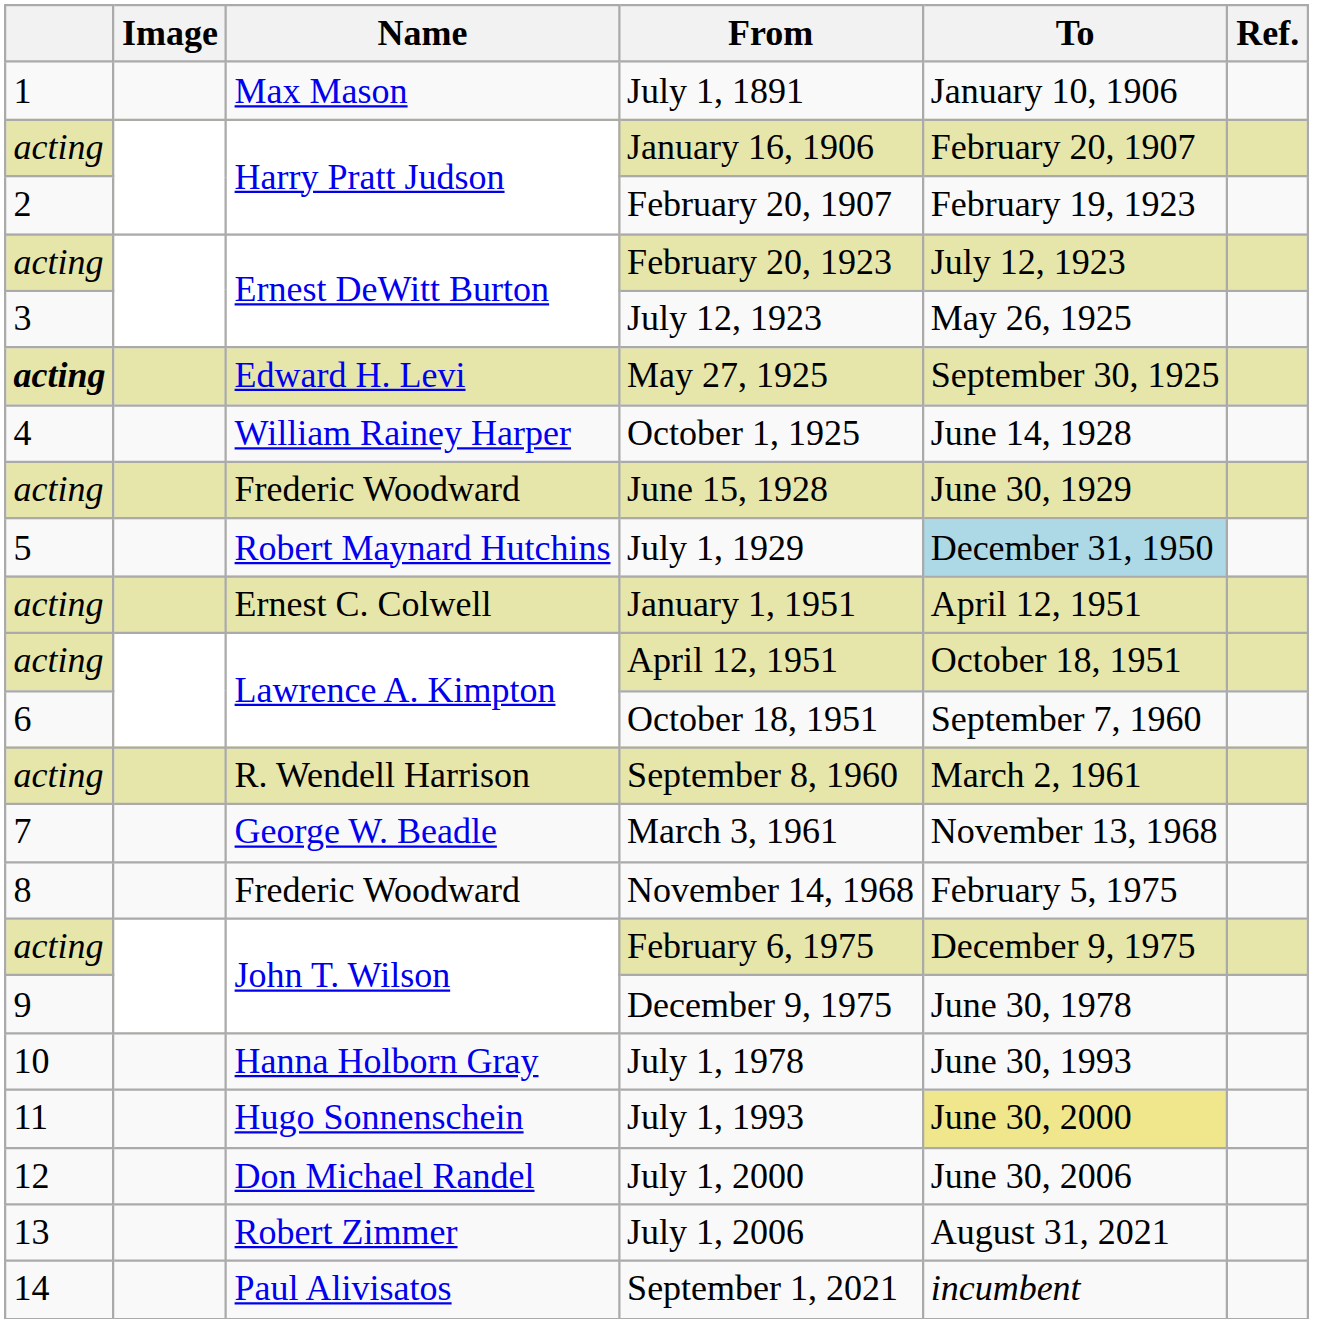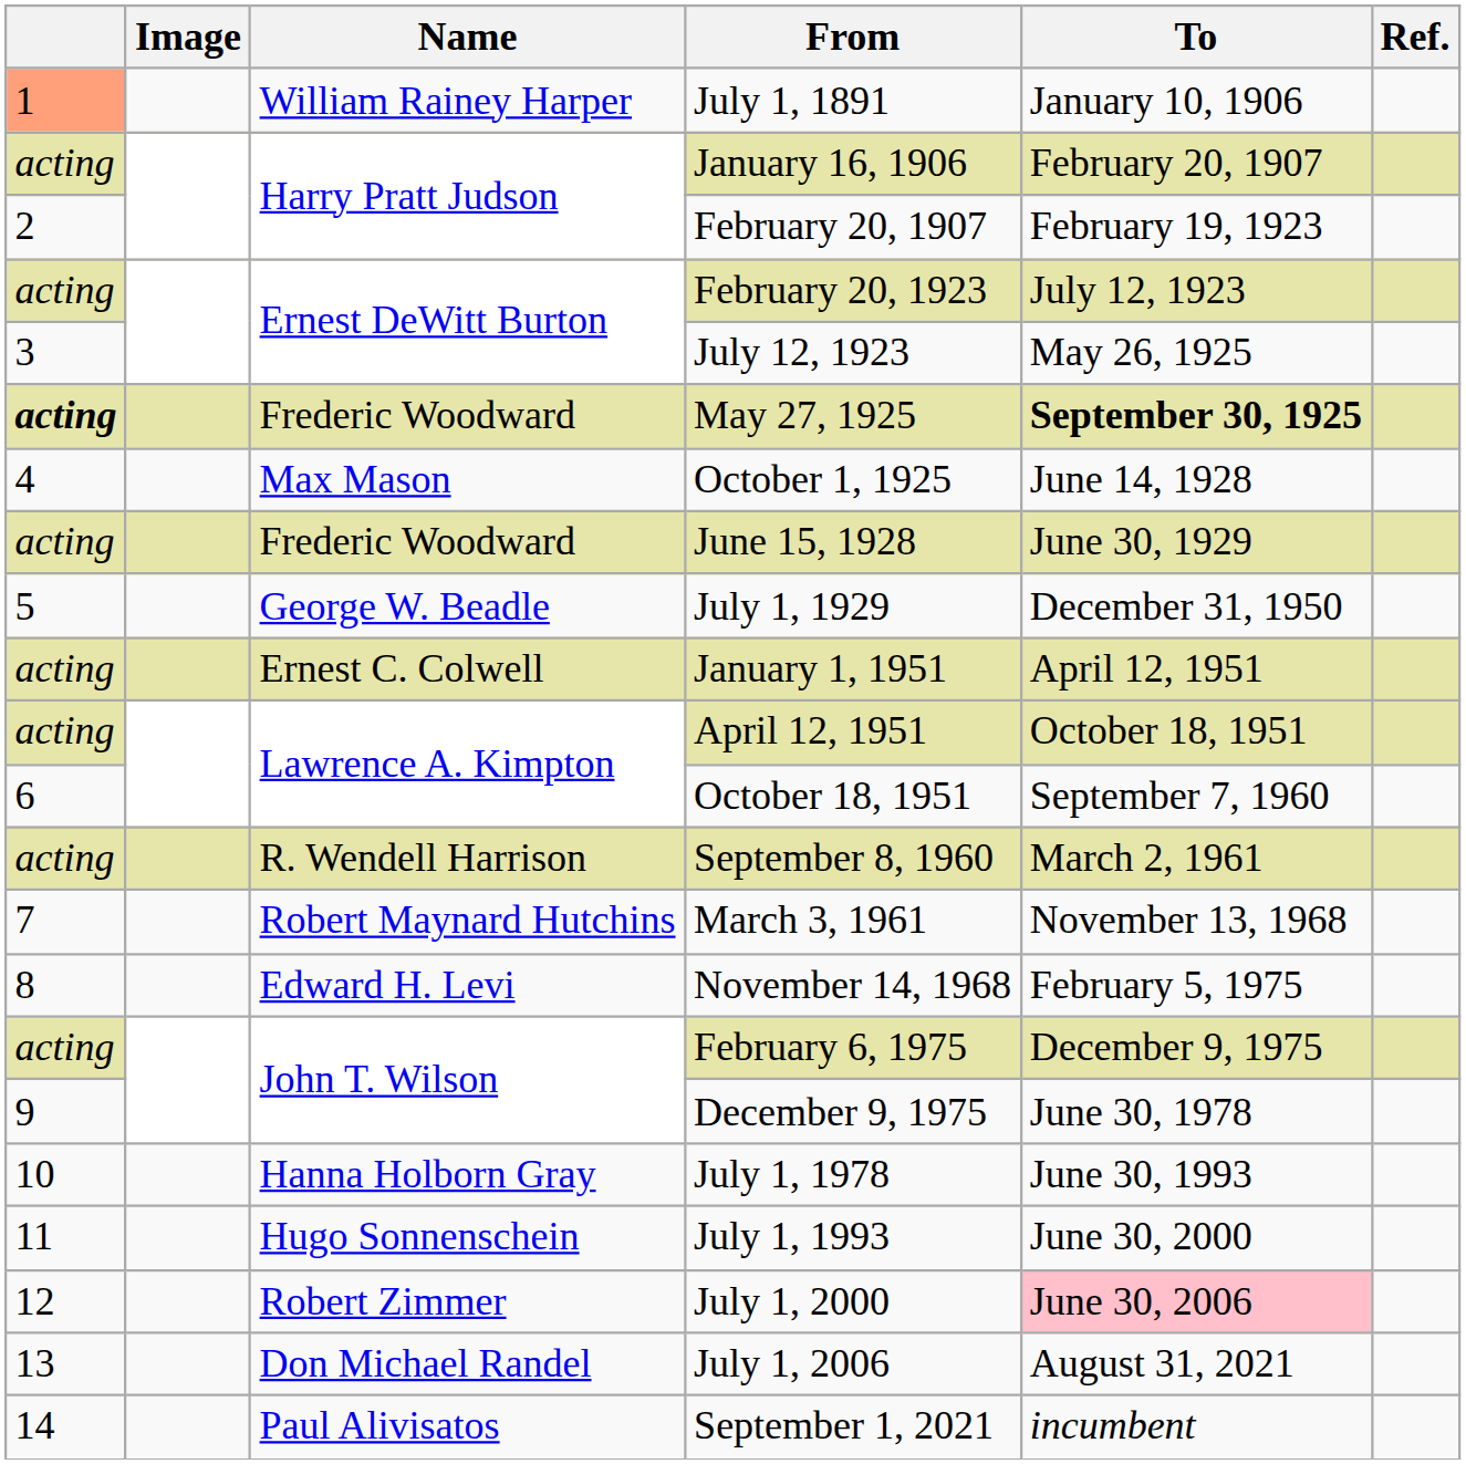 <table class="wikitable">
 <tr>
 <th></th>
 <th>Image</th>
 <th>Name</th>
 <th>From</th>
 <th>To</th>
 <th>Ref.</th>
 </tr>
 <tr>
-<td>1</td>
+<td style="background: lightsalmon;">1</td>
 <td></td>
-<td><a href='#'>Max Mason</a></td>
+<td><a href='#'>William Rainey Harper</a></td>
 <td>July 1, 1891</td>
 <td>January 10, 1906</td>
 <td></td>
 </tr>
 <tr bgcolor="#e6e6aa">
 <td><em>acting</em></td>
 <td rowspan="2" bgcolor="#ffffff"></td>
 <td rowspan="2" bgcolor="#ffffff"><a href='#'>Harry Pratt Judson</a></td>
 <td>January 16, 1906</td>
 <td>February 20, 1907</td>
 <td></td>
 </tr>
 <tr>
 <td>2</td>
 <td>February 20, 1907</td>
 <td>February 19, 1923</td>
 <td></td>
 </tr>
 <tr bgcolor="#e6e6aa">
 <td><em>acting</em></td>
 <td rowspan="2" bgcolor="#ffffff"></td>
 <td rowspan="2" bgcolor="#ffffff"><a href='#'>Ernest DeWitt Burton</a></td>
 <td>February 20, 1923</td>
 <td>July 12, 1923</td>
 <td></td>
 </tr>
 <tr>
 <td>3</td>
 <td>July 12, 1923</td>
 <td>May 26, 1925</td>
 <td></td>
 </tr>
 <tr bgcolor="#e6e6aa">
 <td><strong><em>acting</em></strong></td>
 <td></td>
-<td><a href='#'>Edward H. Levi</a></td>
+<td>Frederic Woodward</td>
 <td>May 27, 1925</td>
-<td>September 30, 1925</td>
+<td><strong>September 30, 1925</strong></td>
 <td></td>
 </tr>
 <tr>
 <td>4</td>
 <td></td>
-<td><a href='#'>William Rainey Harper</a></td>
+<td><a href='#'>Max Mason</a></td>
 <td>October 1, 1925</td>
 <td>June 14, 1928</td>
 <td></td>
 </tr>
 <tr bgcolor="#e6e6aa">
 <td><em>acting</em></td>
 <td></td>
 <td>Frederic Woodward</td>
 <td>June 15, 1928</td>
 <td>June 30, 1929</td>
 <td></td>
 </tr>
 <tr>
 <td>5</td>
 <td></td>
-<td><a href='#'>Robert Maynard Hutchins</a></td>
+<td><a href='#'>George W. Beadle</a></td>
 <td>July 1, 1929</td>
-<td style="background: lightblue;">December 31, 1950</td>
+<td>December 31, 1950</td>
 <td></td>
 </tr>
 <tr bgcolor="#e6e6aa">
 <td><em>acting</em></td>
 <td></td>
 <td>Ernest C. Colwell</td>
 <td>January 1, 1951</td>
 <td>April 12, 1951</td>
 <td></td>
 </tr>
 <tr bgcolor="#e6e6aa">
 <td><em>acting</em></td>
 <td rowspan="2" bgcolor="#ffffff"></td>
 <td rowspan="2" bgcolor="#ffffff"><a href='#'>Lawrence A. Kimpton</a></td>
 <td>April 12, 1951</td>
 <td>October 18, 1951</td>
 <td></td>
 </tr>
 <tr>
 <td>6</td>
 <td>October 18, 1951</td>
 <td>September 7, 1960</td>
 <td></td>
 </tr>
 <tr bgcolor="#e6e6aa">
 <td><em>acting</em></td>
 <td></td>
 <td>R. Wendell Harrison</td>
 <td>September 8, 1960</td>
 <td>March 2, 1961</td>
 <td></td>
 </tr>
 <tr>
 <td>7</td>
 <td></td>
-<td><a href='#'>George W. Beadle</a></td>
+<td><a href='#'>Robert Maynard Hutchins</a></td>
 <td>March 3, 1961</td>
 <td>November 13, 1968</td>
 <td></td>
 </tr>
 <tr>
 <td>8</td>
 <td></td>
-<td>Frederic Woodward</td>
+<td><a href='#'>Edward H. Levi</a></td>
 <td>November 14, 1968</td>
 <td>February 5, 1975</td>
 <td></td>
 </tr>
 <tr bgcolor="#e6e6aa">
 <td><em>acting</em></td>
 <td rowspan="2" bgcolor="#ffffff"></td>
 <td rowspan="2" bgcolor="#ffffff"><a href='#'>John T. Wilson</a></td>
 <td>February 6, 1975</td>
 <td>December 9, 1975</td>
 <td></td>
 </tr>
 <tr>
 <td>9</td>
 <td>December 9, 1975</td>
 <td>June 30, 1978</td>
 <td></td>
 </tr>
 <tr>
 <td>10</td>
 <td></td>
 <td><a href='#'>Hanna Holborn Gray</a></td>
 <td>July 1, 1978</td>
 <td>June 30, 1993</td>
 <td></td>
 </tr>
 <tr>
 <td>11</td>
 <td></td>
 <td><a href='#'>Hugo Sonnenschein</a></td>
 <td>July 1, 1993</td>
-<td style="background: khaki;">June 30, 2000</td>
+<td>June 30, 2000</td>
 <td></td>
 </tr>
 <tr>
 <td>12</td>
 <td></td>
-<td><a href='#'>Don Michael Randel</a></td>
+<td><a href='#'>Robert Zimmer</a></td>
 <td>July 1, 2000</td>
-<td>June 30, 2006</td>
+<td style="background: pink;">June 30, 2006</td>
 <td></td>
 </tr>
 <tr>
 <td>13</td>
 <td></td>
-<td><a href='#'>Robert Zimmer</a></td>
+<td><a href='#'>Don Michael Randel</a></td>
 <td>July 1, 2006</td>
 <td>August 31, 2021</td>
 <td></td>
 </tr>
 <tr>
 <td>14</td>
 <td></td>
 <td><a href='#'>Paul Alivisatos</a></td>
 <td>September 1, 2021</td>
 <td><em>incumbent</em></td>
 <td></td>
 </tr>
 </table>
